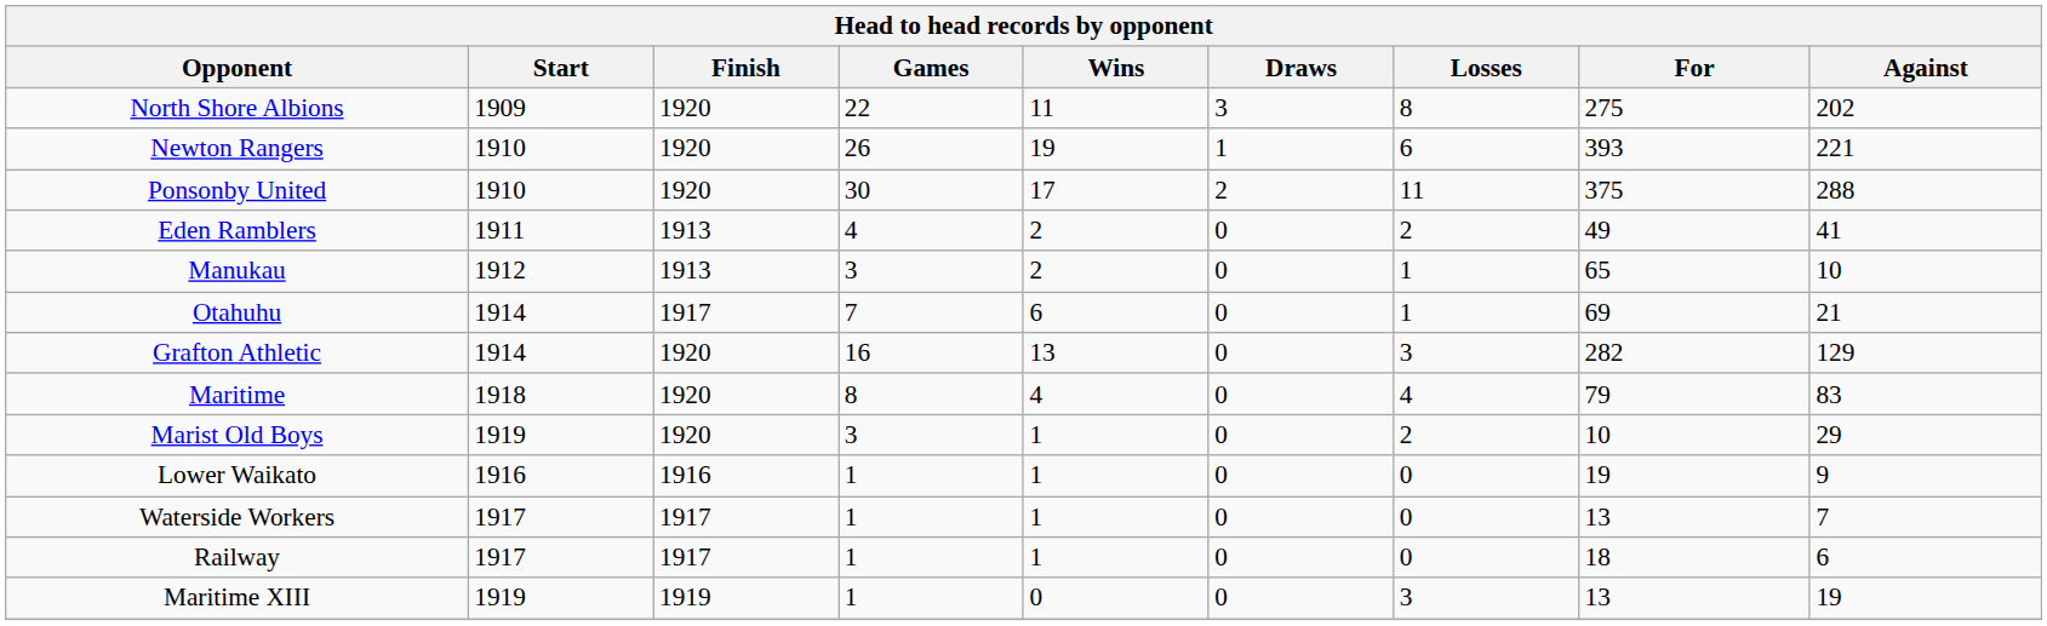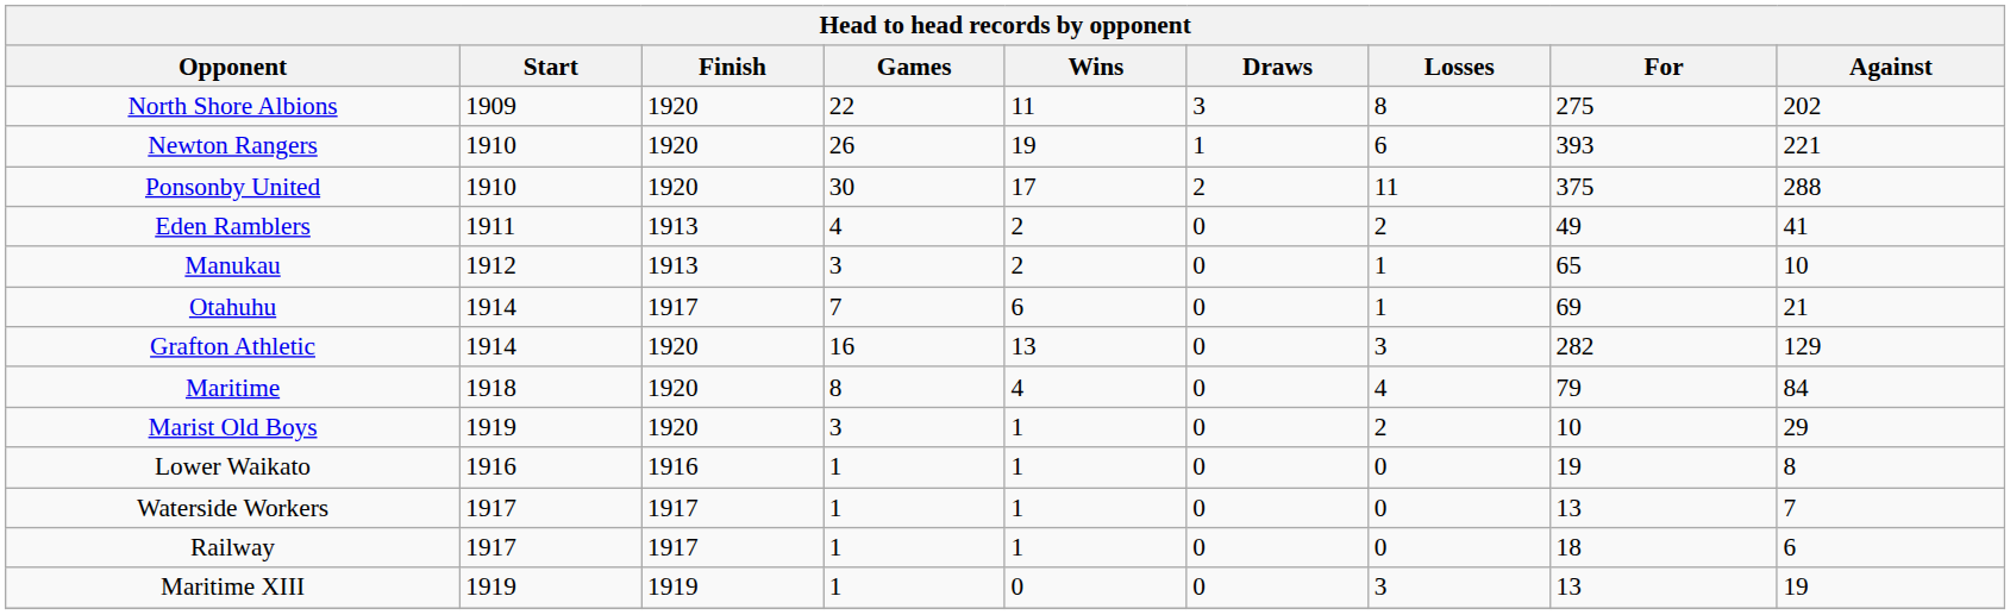 <table class="wikitable collapsible sortable" style="text-align:left; font-size:100%; width:100%;">
 <tr>
 <th colspan="100%">Head to head records by opponent</th>
 </tr>
 <tr>
 <th style="width:20%;">Opponent</th>
 <th style="width:8%;">Start</th>
 <th style="width:8%;">Finish</th>
 <th style="width:8%;">Games</th>
 <th style="width:8%;">Wins</th>
 <th style="width:8%;">Draws</th>
 <th style="width:8%;">Losses</th>
 <th style="width:10%;">For</th>
 <th style="width:10%;">Against<br></th>
 </tr>
 <tr>
 <td style="text-align:center;"><a href='#'>North Shore Albions</a></td>
 <td>1909</td>
 <td>1920</td>
 <td>22</td>
 <td>11</td>
 <td>3</td>
 <td>8</td>
 <td>275</td>
 <td>202</td>
 </tr>
 <tr>
 <td style="text-align:center;"><a href='#'>Newton Rangers</a></td>
 <td>1910</td>
 <td>1920</td>
 <td>26</td>
 <td>19</td>
 <td>1</td>
 <td>6</td>
 <td>393</td>
 <td>221</td>
 </tr>
 <tr>
 <td style="text-align:center;"><a href='#'>Ponsonby United</a></td>
 <td>1910</td>
 <td>1920</td>
 <td>30</td>
 <td>17</td>
 <td>2</td>
 <td>11</td>
 <td>375</td>
 <td>288</td>
 </tr>
 <tr>
 <td style="text-align:center;"><a href='#'>Eden Ramblers</a></td>
 <td>1911</td>
 <td>1913</td>
 <td>4</td>
 <td>2</td>
 <td>0</td>
 <td>2</td>
 <td>49</td>
 <td>41</td>
 </tr>
 <tr>
 <td style="text-align:center;"><a href='#'>Manukau</a></td>
 <td>1912</td>
 <td>1913</td>
 <td>3</td>
 <td>2</td>
 <td>0</td>
 <td>1</td>
 <td>65</td>
 <td>10</td>
 </tr>
 <tr>
 <td style="text-align:center;"><a href='#'>Otahuhu</a></td>
 <td>1914</td>
 <td>1917</td>
 <td>7</td>
 <td>6</td>
 <td>0</td>
 <td>1</td>
 <td>69</td>
 <td>21</td>
 </tr>
 <tr>
 <td style="text-align:center;"><a href='#'>Grafton Athletic</a></td>
 <td>1914</td>
 <td>1920</td>
 <td>16</td>
 <td>13</td>
 <td>0</td>
 <td>3</td>
 <td>282</td>
 <td>129</td>
 </tr>
 <tr>
 <td style="text-align:center;"><a href='#'>Maritime</a></td>
 <td>1918</td>
 <td>1920</td>
 <td>8</td>
 <td>4</td>
 <td>0</td>
 <td>4</td>
 <td>79</td>
-<td>83</td>
+<td>84</td>
 </tr>
 <tr>
 <td style="text-align:center;"><a href='#'>Marist Old Boys</a></td>
 <td>1919</td>
 <td>1920</td>
 <td>3</td>
 <td>1</td>
 <td>0</td>
 <td>2</td>
 <td>10</td>
 <td>29</td>
 </tr>
 <tr>
 <td style="text-align:center;">Lower Waikato</td>
 <td>1916</td>
 <td>1916</td>
 <td>1</td>
 <td>1</td>
 <td>0</td>
 <td>0</td>
 <td>19</td>
-<td>9</td>
+<td>8</td>
 </tr>
 <tr>
 <td style="text-align:center;">Waterside Workers</td>
 <td>1917</td>
 <td>1917</td>
 <td>1</td>
 <td>1</td>
 <td>0</td>
 <td>0</td>
 <td>13</td>
 <td>7</td>
 </tr>
 <tr>
 <td style="text-align:center;">Railway</td>
 <td>1917</td>
 <td>1917</td>
 <td>1</td>
 <td>1</td>
 <td>0</td>
 <td>0</td>
 <td>18</td>
 <td>6</td>
 </tr>
 <tr>
 <td style="text-align:center;">Maritime XIII</td>
 <td>1919</td>
 <td>1919</td>
 <td>1</td>
 <td>0</td>
 <td>0</td>
 <td>3</td>
 <td>13</td>
 <td>19</td>
 </tr>
 <tr>
 </tr>
 </table>
